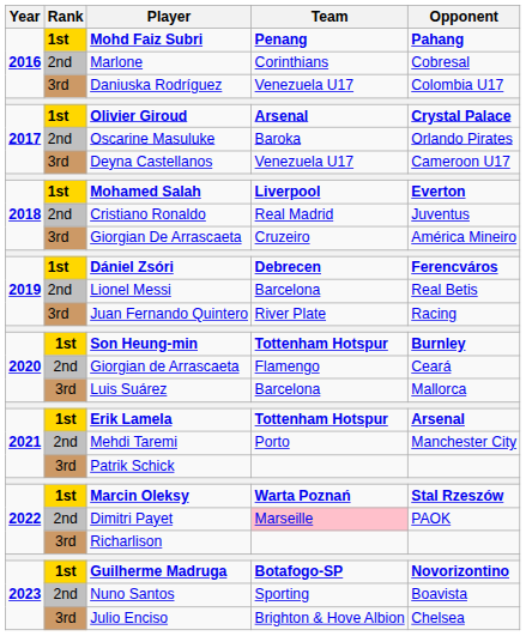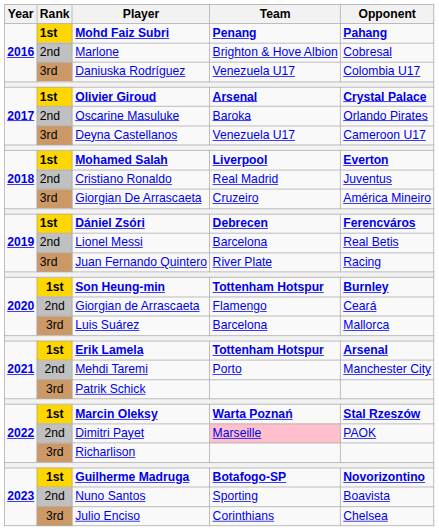 <table class="wikitable">
 <tr>
 <th>Year</th>
 <th>Rank</th>
 <th>Player</th>
 <th>Team</th>
 <th>Opponent</th>
 </tr>
 <tr>
 <td rowspan="3"><strong><a href='#'>2016</a></strong></td>
 <td scope=col style="background-color: gold"><strong>1st</strong></td>
 <td> <strong><a href='#'>Mohd Faiz Subri</a></strong></td>
 <td> <strong><a href='#'>Penang</a></strong></td>
 <td> <strong><a href='#'>Pahang</a></strong></td>
 </tr>
 <tr>
 <td scope=col style="background-color: silver">2nd</td>
 <td> <a href='#'>Marlone</a></td>
-<td> <a href='#'>Corinthians</a></td>
+<td> <a href='#'>Brighton & Hove Albion</a></td>
 <td> <a href='#'>Cobresal</a></td>
 </tr>
 <tr>
 <td scope=col style="background-color: #cc9966">3rd</td>
 <td> <a href='#'>Daniuska Rodríguez</a></td>
 <td> <a href='#'>Venezuela U17</a></td>
 <td> <a href='#'>Colombia U17</a></td>
 </tr>
 <tr>
 <th colspan="5"></th>
 </tr>
 <tr>
 <td rowspan="3"><strong><a href='#'>2017</a></strong></td>
 <td scope=col style="background-color: gold"><strong>1st</strong></td>
 <td> <strong><a href='#'>Olivier Giroud</a></strong></td>
 <td> <strong><a href='#'>Arsenal</a></strong></td>
 <td> <strong><a href='#'>Crystal Palace</a></strong></td>
 </tr>
 <tr>
 <td scope=col style="background-color: silver">2nd</td>
 <td> <a href='#'>Oscarine Masuluke</a></td>
 <td> <a href='#'>Baroka</a></td>
 <td> <a href='#'>Orlando Pirates</a></td>
 </tr>
 <tr>
 <td scope=col style="background-color: #cc9966">3rd</td>
 <td> <a href='#'>Deyna Castellanos</a></td>
 <td> <a href='#'>Venezuela U17</a></td>
 <td> <a href='#'>Cameroon U17</a></td>
 </tr>
 <tr>
 <th colspan="5"></th>
 </tr>
 <tr>
 <td rowspan="3"><strong><a href='#'>2018</a></strong></td>
 <td scope=col style="background-color: gold"><strong>1st</strong></td>
 <td> <strong><a href='#'>Mohamed Salah</a></strong></td>
 <td> <strong><a href='#'>Liverpool</a></strong></td>
 <td> <strong><a href='#'>Everton</a></strong></td>
 </tr>
 <tr>
 <td scope=col style="background-color: silver">2nd</td>
 <td> <a href='#'>Cristiano Ronaldo</a></td>
 <td> <a href='#'>Real Madrid</a></td>
 <td> <a href='#'>Juventus</a></td>
 </tr>
 <tr>
 <td scope=col style="background-color: #cc9966">3rd</td>
 <td> <a href='#'>Giorgian De Arrascaeta</a></td>
 <td> <a href='#'>Cruzeiro</a></td>
 <td> <a href='#'>América Mineiro</a></td>
 </tr>
 <tr>
 <th colspan="5"></th>
 </tr>
 <tr>
 <td rowspan="3"><strong><a href='#'>2019</a></strong></td>
 <td scope=col style="background-color: gold"><strong>1st</strong></td>
 <td> <strong><a href='#'>Dániel Zsóri</a></strong></td>
 <td> <strong><a href='#'>Debrecen</a></strong></td>
 <td> <strong><a href='#'>Ferencváros</a></strong></td>
 </tr>
 <tr>
 <td scope=col style="background-color: silver">2nd</td>
 <td> <a href='#'>Lionel Messi</a></td>
 <td> <a href='#'>Barcelona</a></td>
 <td> <a href='#'>Real Betis</a></td>
 </tr>
 <tr>
 <td scope=col style="background-color: #cc9966">3rd</td>
 <td> <a href='#'>Juan Fernando Quintero</a></td>
 <td> <a href='#'>River Plate</a></td>
 <td> <a href='#'>Racing</a></td>
 </tr>
 <tr>
 <th colspan="5"></th>
 </tr>
 <tr>
 <td rowspan="3"><strong><a href='#'>2020</a></strong></td>
 <td scope=col style="background-color: gold" align="center"><strong>1st</strong></td>
 <td> <strong><a href='#'>Son Heung-min</a></strong></td>
 <td> <strong><a href='#'>Tottenham Hotspur</a></strong></td>
 <td> <strong><a href='#'>Burnley</a></strong></td>
 </tr>
 <tr>
 <td scope=col style="background-color: silver" align="center">2nd</td>
 <td> <a href='#'>Giorgian de Arrascaeta</a></td>
 <td> <a href='#'>Flamengo</a></td>
 <td> <a href='#'>Ceará</a></td>
 </tr>
 <tr>
 <td scope=col style="background-color: #cc9966" align="center">3rd</td>
 <td> <a href='#'>Luis Suárez</a></td>
 <td> <a href='#'>Barcelona</a></td>
 <td> <a href='#'>Mallorca</a></td>
 </tr>
 <tr>
 <th colspan="5"></th>
 </tr>
 <tr>
 <td rowspan="3"><strong><a href='#'>2021</a></strong></td>
 <td scope=col style="background-color: gold" align="center"><strong>1st</strong></td>
 <td> <strong><a href='#'>Erik Lamela</a></strong></td>
 <td> <strong><a href='#'>Tottenham Hotspur</a></strong></td>
 <td> <strong><a href='#'>Arsenal</a></strong></td>
 </tr>
 <tr>
 <td scope=col style="background-color: silver" align="center">2nd</td>
 <td> <a href='#'>Mehdi Taremi</a></td>
 <td> <a href='#'>Porto</a></td>
 <td> <a href='#'>Manchester City</a></td>
 </tr>
 <tr>
 <td scope=col style="background-color: #cc9966" align="center">3rd</td>
 <td> <a href='#'>Patrik Schick</a></td>
 <td></td>
 <td></td>
 </tr>
 <tr>
 <th colspan="5"></th>
 </tr>
 <tr>
 <td rowspan="3"><strong><a href='#'>2022</a></strong></td>
 <td scope=col style="background-color: gold" align="center"><strong>1st</strong></td>
 <td> <strong><a href='#'>Marcin Oleksy</a></strong></td>
 <td> <strong><a href='#'>Warta Poznań</a></strong></td>
 <td> <strong><a href='#'>Stal Rzeszów</a></strong></td>
 </tr>
 <tr>
 <td scope=col style="background-color: silver" align="center">2nd</td>
 <td> <a href='#'>Dimitri Payet</a></td>
 <td style="background: pink;"> <a href='#'>Marseille</a></td>
 <td> <a href='#'>PAOK</a></td>
 </tr>
 <tr>
 <td scope=col style="background-color: #cc9966" align="center">3rd</td>
 <td> <a href='#'>Richarlison</a></td>
 <td></td>
 <td></td>
 </tr>
 <tr>
 <th colspan="5"></th>
 </tr>
 <tr>
 <td rowspan="3"><strong><a href='#'>2023</a></strong></td>
 <td scope=col style="background-color: gold" align="center"><strong>1st</strong></td>
 <td> <strong><a href='#'>Guilherme Madruga</a></strong></td>
 <td> <strong><a href='#'>Botafogo-SP</a></strong></td>
 <td> <strong><a href='#'>Novorizontino</a></strong></td>
 </tr>
 <tr>
 <td scope=col style="background-color: silver" align="center">2nd</td>
 <td> <a href='#'>Nuno Santos</a></td>
 <td> <a href='#'>Sporting</a></td>
 <td> <a href='#'>Boavista</a></td>
 </tr>
 <tr>
 <td scope=col style="background-color: #cc9966" align="center">3rd</td>
 <td> <a href='#'>Julio Enciso</a></td>
-<td> <a href='#'>Brighton & Hove Albion</a></td>
+<td> <a href='#'>Corinthians</a></td>
 <td> <a href='#'>Chelsea</a></td>
 </tr>
 </table>
